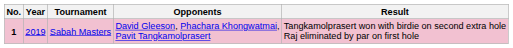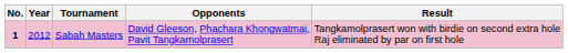 <table class="wikitable" style="font-size:95%;">
 <tr>
 <th>No.</th>
 <th>Year</th>
 <th>Tournament</th>
 <th>Opponents</th>
 <th>Result</th>
 </tr>
 <tr style="background:#F2C1D1;">
 <td align=center><strong>1</strong></td>
-<td><a href='#'>2019</a></td>
+<td><a href='#'>2012</a></td>
 <td><a href='#'>Sabah Masters</a></td>
 <td> <a href='#'>David Gleeson</a>,  <a href='#'>Phachara Khongwatmai</a>,<br> <a href='#'>Pavit Tangkamolprasert</a></td>
 <td>Tangkamolprasert won with birdie on second extra hole<br>Raj eliminated by par on first hole</td>
 </tr>
 </table>
